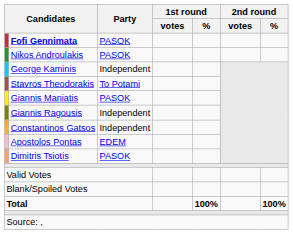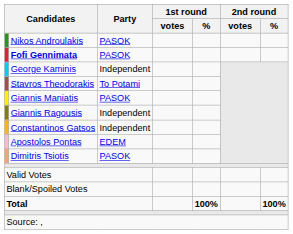 <table class="wikitable" style="text-align:right; font-size:95%;">
 <tr style="background-color:#E9E9E9;text-align:center;">
 <th rowspan="2" colspan="2" align="left">Candidates</th>
 <th rowspan="2" colspan="1" align="left">Party</th>
 <th colspan="2">1st round</th>
 <th colspan="2">2nd round</th>
 </tr>
 <tr style="background-color:#E9E9E9;text-align:center;">
 <th width="60">votes</th>
 <th width="30">%</th>
 <th width="60">votes</th>
 <th width="30">%</th>
 </tr>
 <tr>
+<td style="background-color:#2D902D"></td>
+<td style="text-align:left;"><a href='#'>Nikos Androulakis</a></td>
+<td style="text-align:left;"><a href='#'>PASOK</a></td>
+<td><strong></strong></td>
+<td><strong></strong></td>
+<td></td>
+<td></td>
+</tr>
+<tr>
 <td style="background-color:#DD2239"></td>
 <td style="text-align:left;"><strong><a href='#'>Fofi Gennimata</a></strong></td>
 <td style="text-align:left;"><a href='#'>PASOK</a></td>
 <td><strong></strong></td>
 <td><strong></strong></td>
 <td><strong></strong></td>
 <td><strong></strong></td>
-</tr>
-<tr>
-<td style="background-color:#2D902D"></td>
-<td style="text-align:left;"><a href='#'>Nikos Androulakis</a></td>
-<td style="text-align:left;"><a href='#'>PASOK</a></td>
-<td><strong></strong></td>
-<td><strong></strong></td>
-<td></td>
-<td></td>
 </tr>
 <tr>
 <td style="background-color:#00CCFF"></td>
 <td style="text-align:left;"><a href='#'>George Kaminis</a></td>
 <td style="text-align:left;">Independent</td>
 <td></td>
 <td></td>
 <td colspan="2" rowspan="7" style="background-color:#E9E9E9"></td>
 </tr>
 <tr>
 <td style="background-color:#9C514A"></td>
 <td style="text-align:left;"><a href='#'>Stavros Theodorakis</a></td>
 <td style="text-align:left;"><a href='#'>To Potami</a></td>
 <td></td>
 <td></td>
 </tr>
 <tr>
 <td style="background-color:#FFF000"></td>
 <td style="text-align:left;"><a href='#'>Giannis Maniatis</a></td>
 <td style="text-align:left;"><a href='#'>PASOK</a></td>
 <td></td>
 <td></td>
 </tr>
 <tr>
 <td style="background-color:#808000"></td>
 <td style="text-align:left;"><a href='#'>Giannis Ragousis</a></td>
 <td style="text-align:left;">Independent</td>
 <td></td>
 <td></td>
 </tr>
 <tr>
 <td style="background-color:#FAB512"></td>
 <td style="text-align:left;"><a href='#'>Constantinos Gatsos</a></td>
 <td style="text-align:left;">Independent</td>
 <td></td>
 <td></td>
 </tr>
 <tr>
 <td style="background-color:#F2BDCD"></td>
 <td style="text-align:left;"><a href='#'>Apostolos Pontas</a></td>
 <td style="text-align:left;"><a href='#'>EDEM</a></td>
 <td></td>
 <td></td>
 </tr>
 <tr>
 <td style="background-color:#FFA07A"></td>
 <td style="text-align:left;"><a href='#'>Dimitris Tsiotis</a></td>
 <td style="text-align:left;"><a href='#'>PASOK</a></td>
 <td></td>
 <td></td>
 </tr>
 <tr>
 <td colspan="7" style="background-color:#E9E9E9"></td>
 </tr>
 <tr>
 <td colspan="3" align="left">Valid Votes</td>
 <td></td>
 <td></td>
 <td></td>
 <td></td>
 </tr>
 <tr>
 <td colspan="3" align="left">Blank/Spoiled Votes</td>
 <td></td>
 <td></td>
 <td></td>
 <td></td>
 </tr>
 <tr style="font-weight:bold;">
 <td colspan="3" align="left">Total</td>
 <td></td>
 <td>100%</td>
 <td></td>
 <td>100%</td>
 </tr>
 <tr>
 <td colspan="7" style="background-color:#E9E9E9"></td>
 </tr>
 <tr>
 <td colspan="7" align="left">Source: , </td>
 </tr>
 </table>
